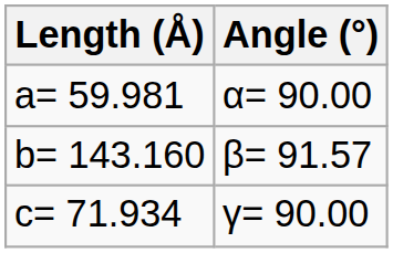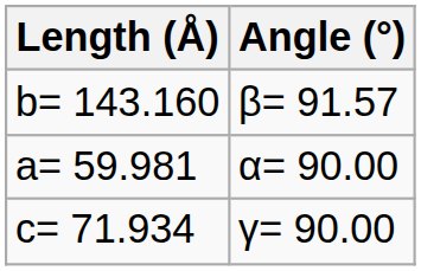 <table class="wikitable">
 <tr>
 <th>Length (Å)</th>
 <th>Angle (°)</th>
 </tr>
 <tr>
+<td>b= 143.160</td>
+<td>β= 91.57</td>
+</tr>
+<tr>
 <td>a= 59.981</td>
 <td>α= 90.00</td>
-</tr>
-<tr>
-<td>b= 143.160</td>
-<td>β= 91.57</td>
 </tr>
 <tr>
 <td>c= 71.934</td>
 <td>γ= 90.00</td>
 </tr>
 </table>
